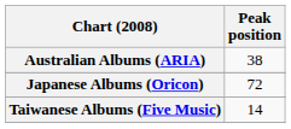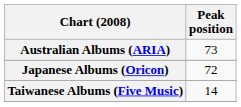 <table class="wikitable plainrowheaders sortable" style="text-align:center;">
 <tr>
 <th scope="col">Chart (2008)</th>
 <th scope="col">Peak<br>position</th>
 </tr>
 <tr>
 <th scope="row">Australian Albums (<a href='#'>ARIA</a>)</th>
-<td>38</td>
+<td>73</td>
 </tr>
 <tr>
 </tr>
 <tr>
 </tr>
 <tr>
 <th scope="row">Japanese Albums (<a href='#'>Oricon</a>)</th>
 <td align="center">72</td>
 </tr>
 <tr>
 </tr>
 <tr>
 <th scope="row">Taiwanese Albums (<a href='#'>Five Music</a>)</th>
 <td>14</td>
 </tr>
 <tr>
 </tr>
 <tr>
 </tr>
 <tr>
 </tr>
 <tr>
 </tr>
 </table>
